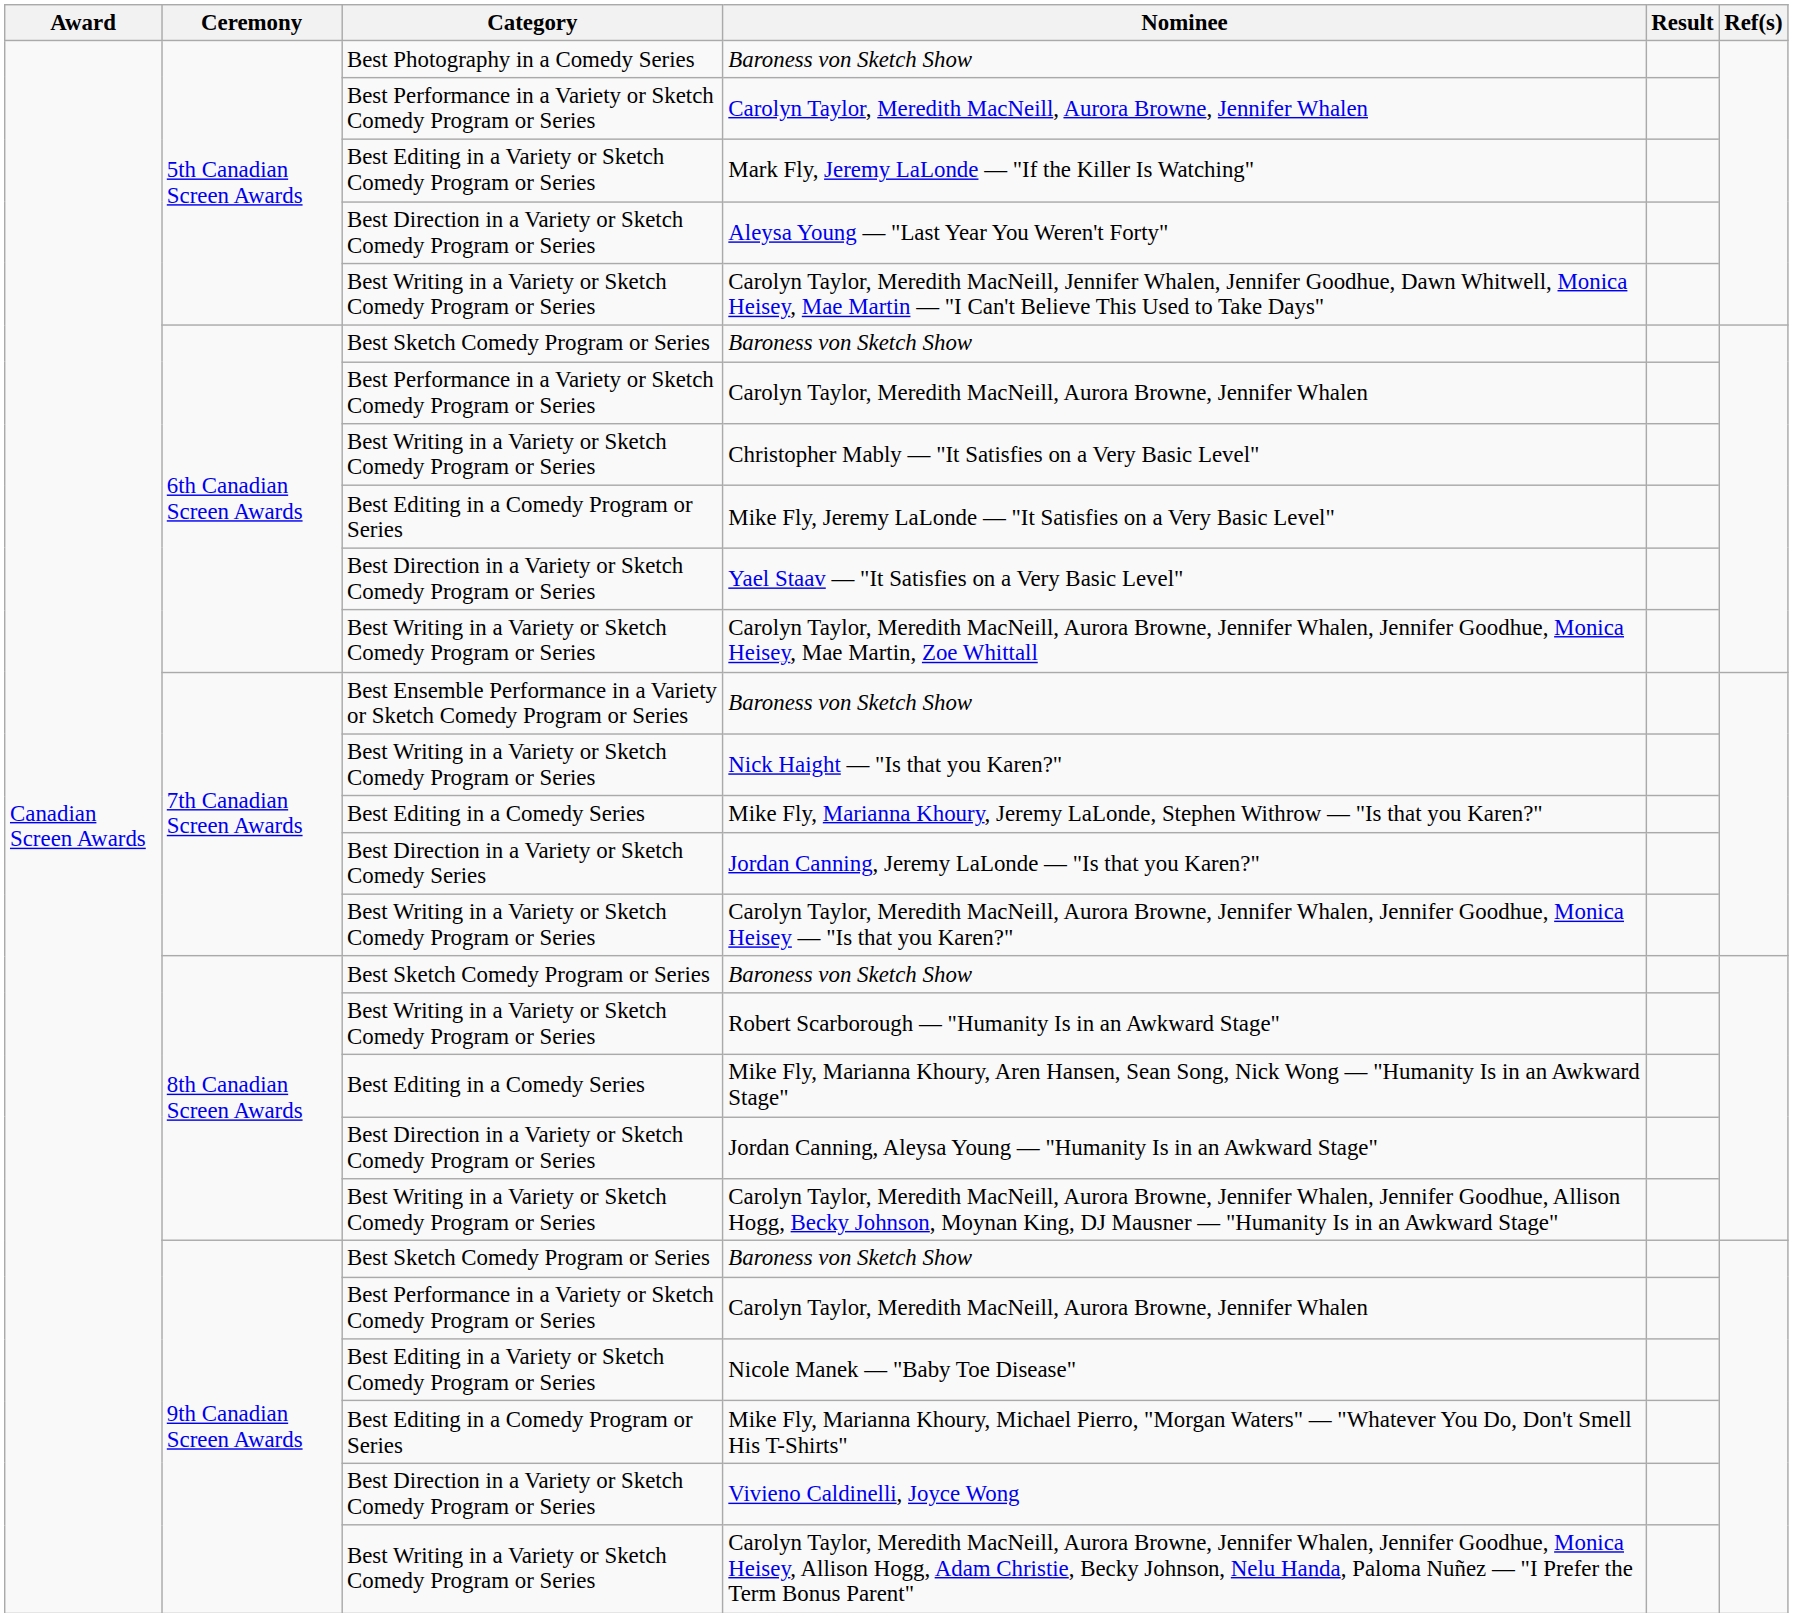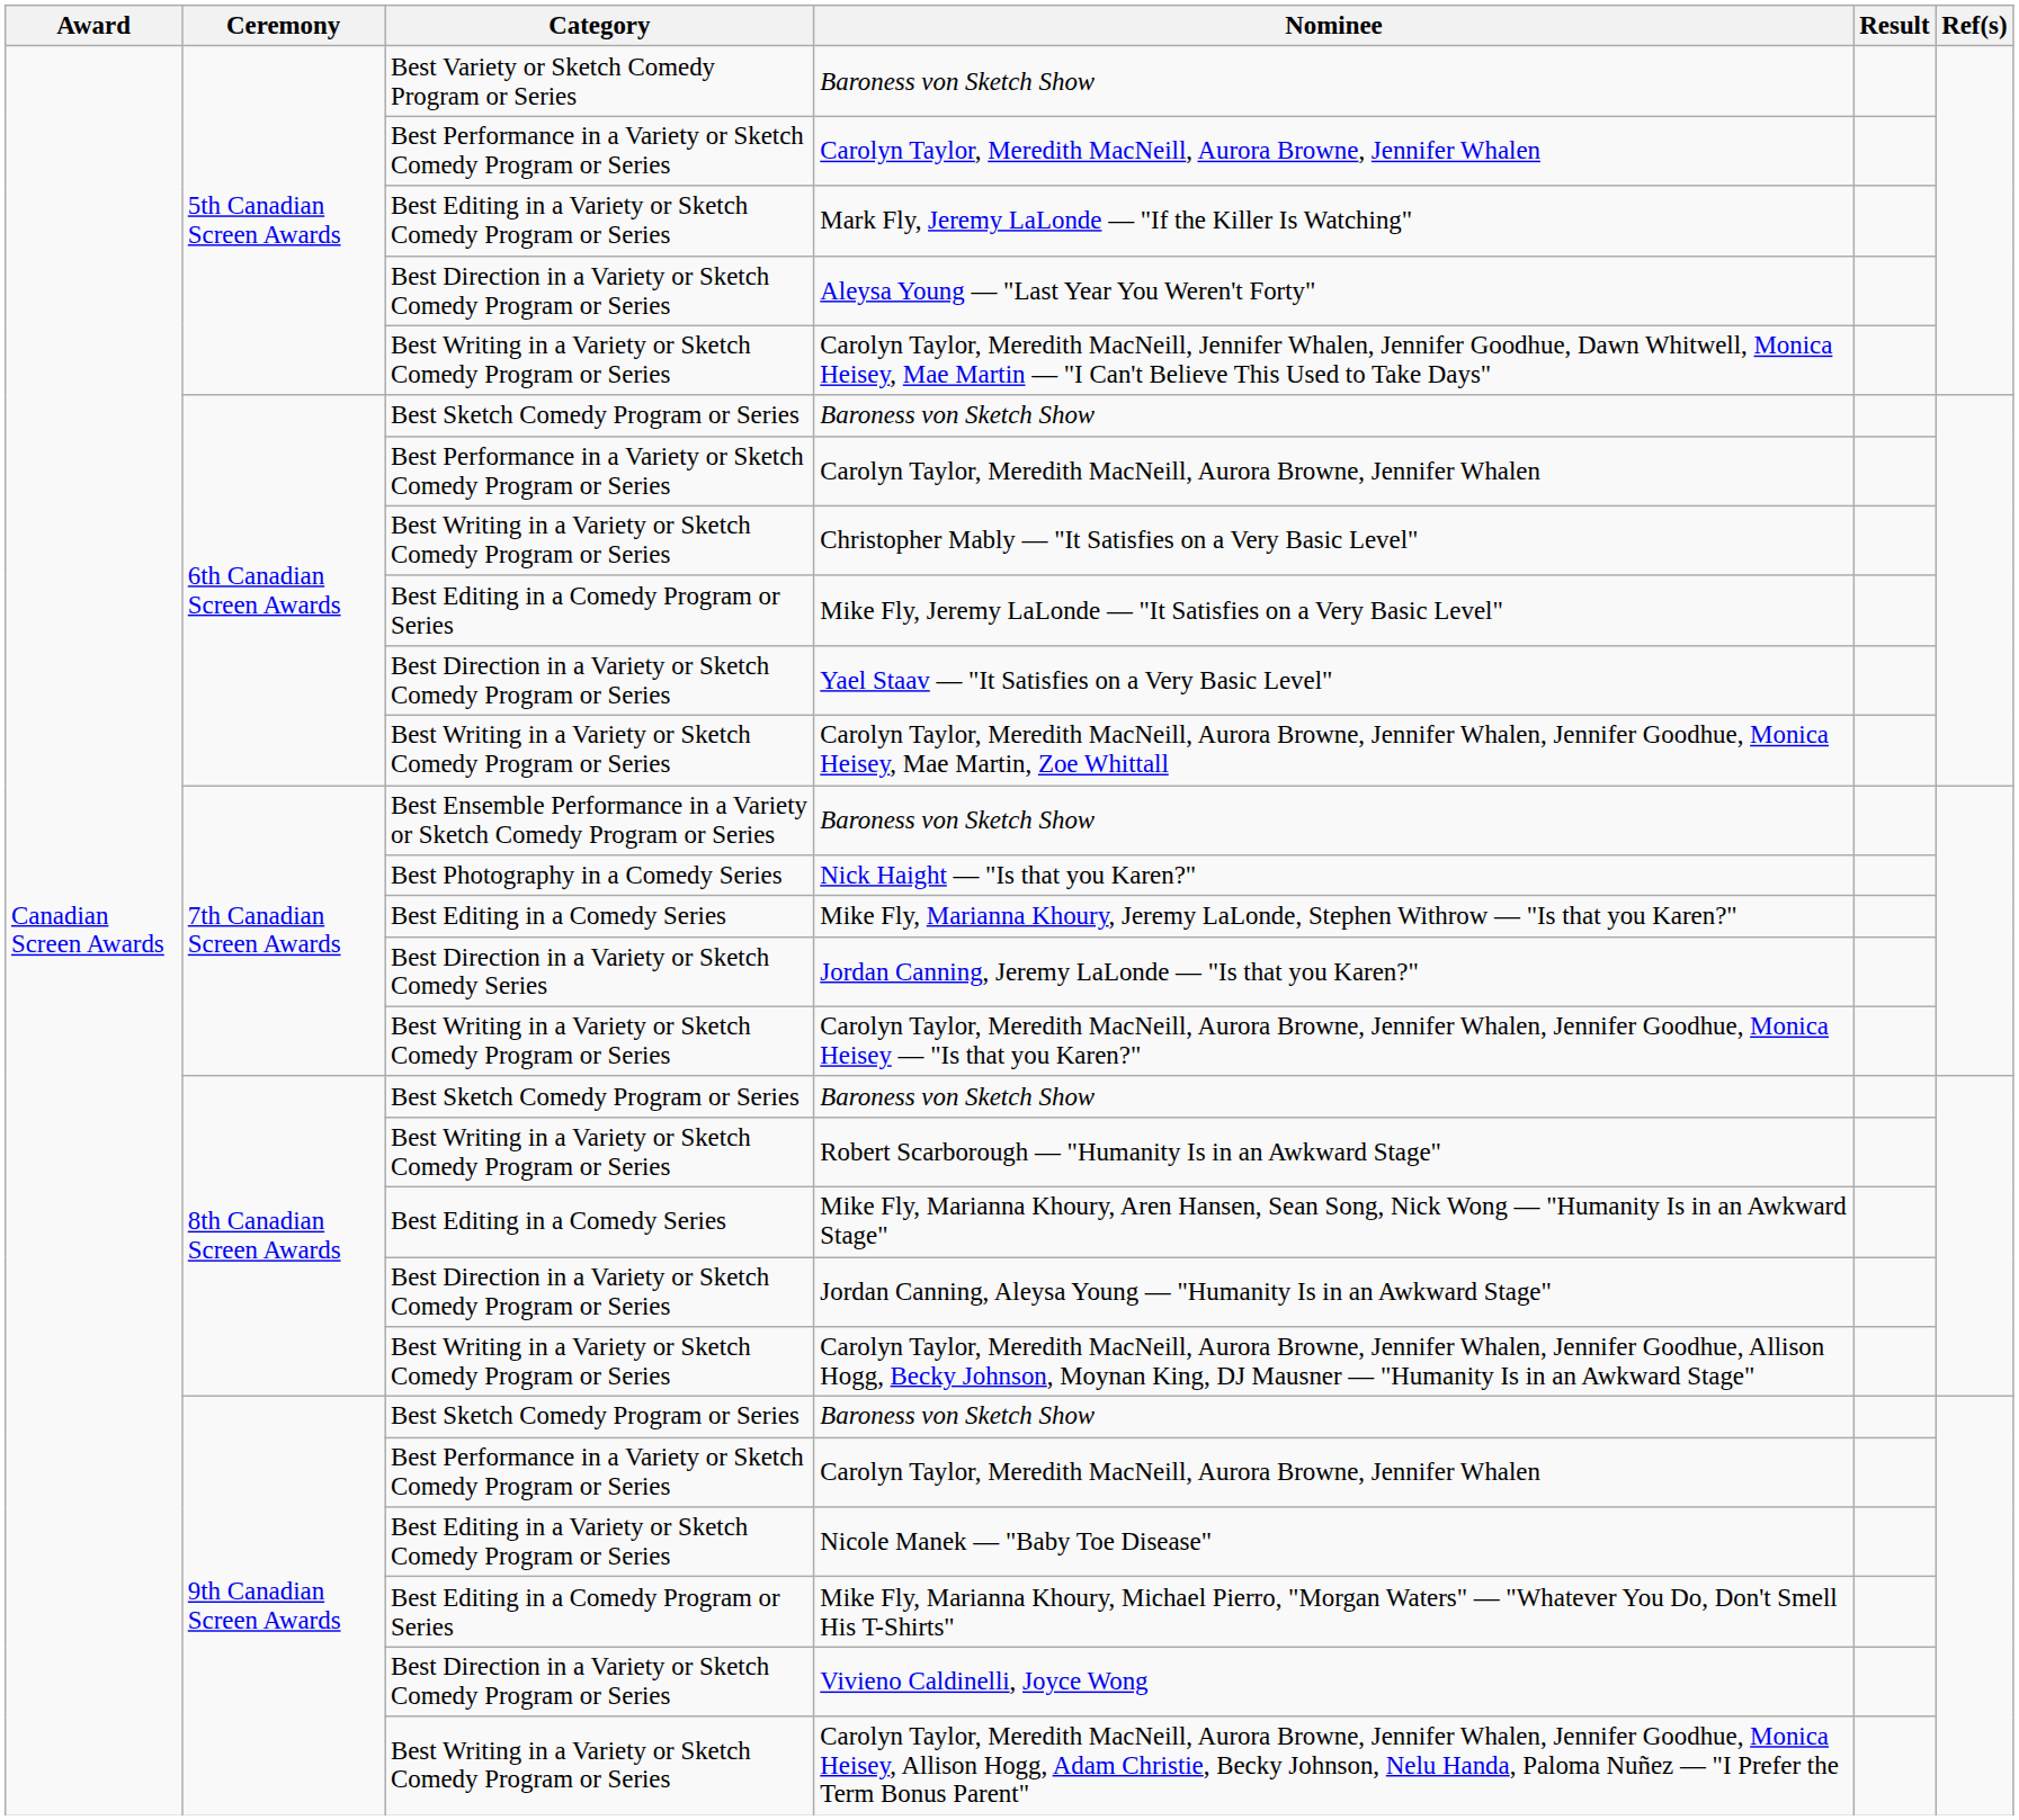 <table class="wikitable plainrowheaders sortable">
 <tr>
 <th>Award</th>
 <th>Ceremony</th>
 <th>Category</th>
 <th>Nominee</th>
 <th>Result</th>
 <th>Ref(s)</th>
 </tr>
 <tr>
 <td rowspan=27><a href='#'>Canadian Screen Awards</a></td>
 <td rowspan=5><a href='#'>5th Canadian Screen Awards</a></td>
-<td>Best Photography in a Comedy Series</td>
+<td>Best Variety or Sketch Comedy Program or Series</td>
 <td><em>Baroness von Sketch Show</em></td>
 <td></td>
 <td rowspan=5></td>
 </tr>
 <tr>
 <td>Best Performance in a Variety or Sketch Comedy Program or Series</td>
 <td><a href='#'>Carolyn Taylor</a>, <a href='#'>Meredith MacNeill</a>, <a href='#'>Aurora Browne</a>, <a href='#'>Jennifer Whalen</a></td>
 <td></td>
 </tr>
 <tr>
 <td>Best Editing in a Variety or Sketch Comedy Program or Series</td>
 <td>Mark Fly, <a href='#'>Jeremy LaLonde</a> — "If the Killer Is Watching"</td>
 <td></td>
 </tr>
 <tr>
 <td>Best Direction in a Variety or Sketch Comedy Program or Series</td>
 <td><a href='#'>Aleysa Young</a> — "Last Year You Weren't Forty"</td>
 <td></td>
 </tr>
 <tr>
 <td>Best Writing in a Variety or Sketch Comedy Program or Series</td>
 <td>Carolyn Taylor, Meredith MacNeill, Jennifer Whalen, Jennifer Goodhue, Dawn Whitwell, <a href='#'>Monica Heisey</a>, <a href='#'>Mae Martin</a> — "I Can't Believe This Used to Take Days"</td>
 <td></td>
 </tr>
 <tr>
 <td rowspan=6><a href='#'>6th Canadian Screen Awards</a></td>
 <td>Best Sketch Comedy Program or Series</td>
 <td><em>Baroness von Sketch Show</em></td>
 <td></td>
 <td rowspan=6></td>
 </tr>
 <tr>
 <td>Best Performance in a Variety or Sketch Comedy Program or Series</td>
 <td>Carolyn Taylor, Meredith MacNeill, Aurora Browne, Jennifer Whalen</td>
 <td></td>
 </tr>
 <tr>
 <td>Best Writing in a Variety or Sketch Comedy Program or Series</td>
 <td>Christopher Mably — "It Satisfies on a Very Basic Level"</td>
 <td></td>
 </tr>
 <tr>
 <td>Best Editing in a Comedy Program or Series</td>
 <td>Mike Fly, Jeremy LaLonde — "It Satisfies on a Very Basic Level"</td>
 <td></td>
 </tr>
 <tr>
 <td>Best Direction in a Variety or Sketch Comedy Program or Series</td>
 <td><a href='#'>Yael Staav</a> — "It Satisfies on a Very Basic Level"</td>
 <td></td>
 </tr>
 <tr>
 <td>Best Writing in a Variety or Sketch Comedy Program or Series</td>
 <td>Carolyn Taylor, Meredith MacNeill, Aurora Browne, Jennifer Whalen, Jennifer Goodhue, <a href='#'>Monica Heisey</a>, Mae Martin, <a href='#'>Zoe Whittall</a></td>
 <td></td>
 </tr>
 <tr>
 <td rowspan=5><a href='#'>7th Canadian Screen Awards</a></td>
 <td>Best Ensemble Performance in a Variety or Sketch Comedy Program or Series</td>
 <td><em>Baroness von Sketch Show</em></td>
 <td></td>
 <td rowspan=5></td>
 </tr>
 <tr>
-<td>Best Writing in a Variety or Sketch Comedy Program or Series</td>
+<td>Best Photography in a Comedy Series</td>
 <td><a href='#'>Nick Haight</a> — "Is that you Karen?"</td>
 <td></td>
 </tr>
 <tr>
 <td>Best Editing in a Comedy Series</td>
 <td>Mike Fly, <a href='#'>Marianna Khoury</a>, Jeremy LaLonde, Stephen Withrow — "Is that you Karen?"</td>
 <td></td>
 </tr>
 <tr>
 <td>Best Direction in a Variety or Sketch Comedy Series</td>
 <td><a href='#'>Jordan Canning</a>, Jeremy LaLonde — "Is that you Karen?"</td>
 <td></td>
 </tr>
 <tr>
 <td>Best Writing in a Variety or Sketch Comedy Program or Series</td>
 <td>Carolyn Taylor, Meredith MacNeill, Aurora Browne, Jennifer Whalen, Jennifer Goodhue, <a href='#'>Monica Heisey</a> — "Is that you Karen?"</td>
 <td></td>
 </tr>
 <tr>
 <td rowspan=5><a href='#'>8th Canadian Screen Awards</a></td>
 <td>Best Sketch Comedy Program or Series</td>
 <td><em>Baroness von Sketch Show</em></td>
 <td></td>
 <td rowspan=5></td>
 </tr>
 <tr>
 <td>Best Writing in a Variety or Sketch Comedy Program or Series</td>
 <td>Robert Scarborough — "Humanity Is in an Awkward Stage"</td>
 <td></td>
 </tr>
 <tr>
 <td>Best Editing in a Comedy Series</td>
 <td>Mike Fly, Marianna Khoury, Aren Hansen, Sean Song, Nick Wong — "Humanity Is in an Awkward Stage"</td>
 <td></td>
 </tr>
 <tr>
 <td>Best Direction in a Variety or Sketch Comedy Program or Series</td>
 <td>Jordan Canning, Aleysa Young — "Humanity Is in an Awkward Stage"</td>
 <td></td>
 </tr>
 <tr>
 <td>Best Writing in a Variety or Sketch Comedy Program or Series</td>
 <td>Carolyn Taylor, Meredith MacNeill, Aurora Browne, Jennifer Whalen, Jennifer Goodhue, Allison Hogg, <a href='#'>Becky Johnson</a>, Moynan King, DJ Mausner — "Humanity Is in an Awkward Stage"</td>
 <td></td>
 </tr>
 <tr>
 <td rowspan=6><a href='#'>9th Canadian Screen Awards</a></td>
 <td>Best Sketch Comedy Program or Series</td>
 <td><em>Baroness von Sketch Show</em></td>
 <td></td>
 <td rowspan=6></td>
 </tr>
 <tr>
 <td>Best Performance in a Variety or Sketch Comedy Program or Series</td>
 <td>Carolyn Taylor, Meredith MacNeill, Aurora Browne, Jennifer Whalen</td>
 <td></td>
 </tr>
 <tr>
 <td>Best Editing in a Variety or Sketch Comedy Program or Series</td>
 <td>Nicole Manek — "Baby Toe Disease"</td>
 <td></td>
 </tr>
 <tr>
 <td>Best Editing in a Comedy Program or Series</td>
 <td>Mike Fly, Marianna Khoury, Michael Pierro, "Morgan Waters" — "Whatever You Do, Don't Smell His T-Shirts"</td>
 <td></td>
 </tr>
 <tr>
 <td>Best Direction in a Variety or Sketch Comedy Program or Series</td>
 <td><a href='#'>Vivieno Caldinelli</a>, <a href='#'>Joyce Wong</a></td>
 <td></td>
 </tr>
 <tr>
 <td>Best Writing in a Variety or Sketch Comedy Program or Series</td>
 <td>Carolyn Taylor, Meredith MacNeill, Aurora Browne, Jennifer Whalen, Jennifer Goodhue, <a href='#'>Monica Heisey</a>, Allison Hogg, <a href='#'>Adam Christie</a>, Becky Johnson, <a href='#'>Nelu Handa</a>, Paloma Nuñez — "I Prefer the Term Bonus Parent"</td>
 <td></td>
 </tr>
 </table>
